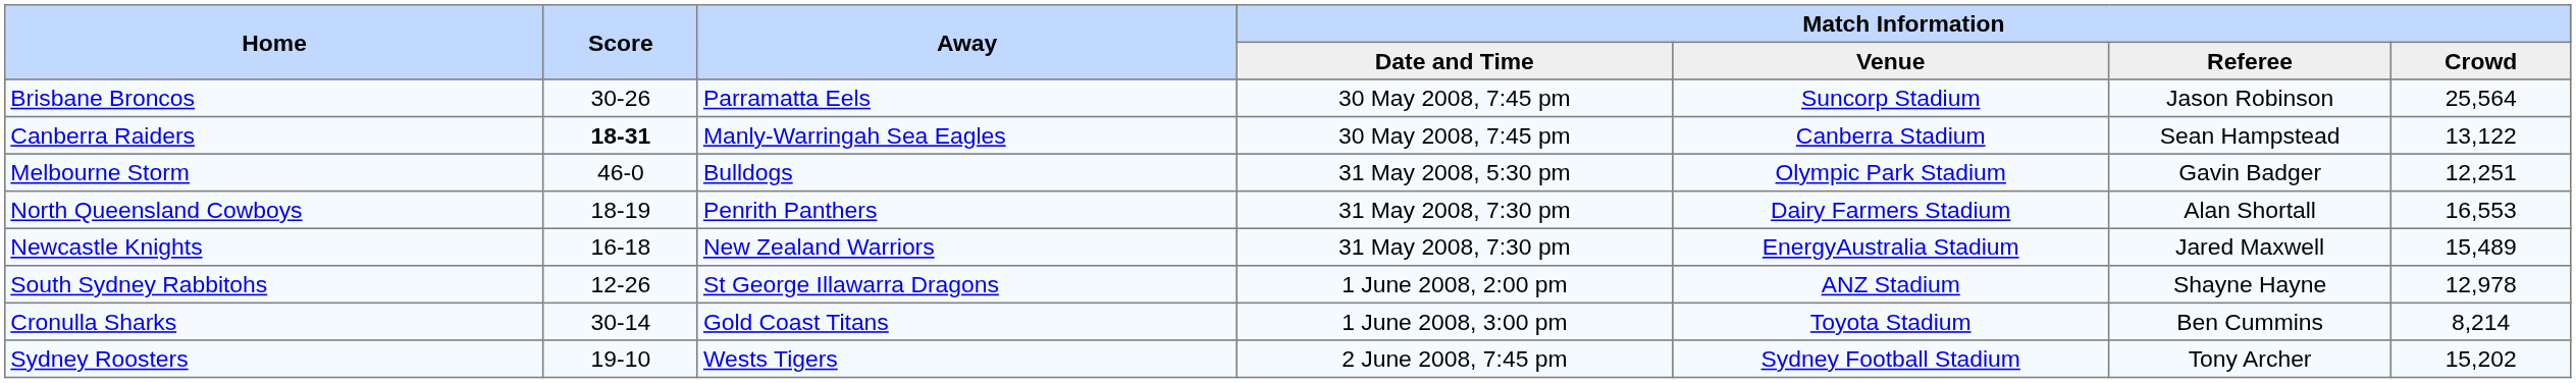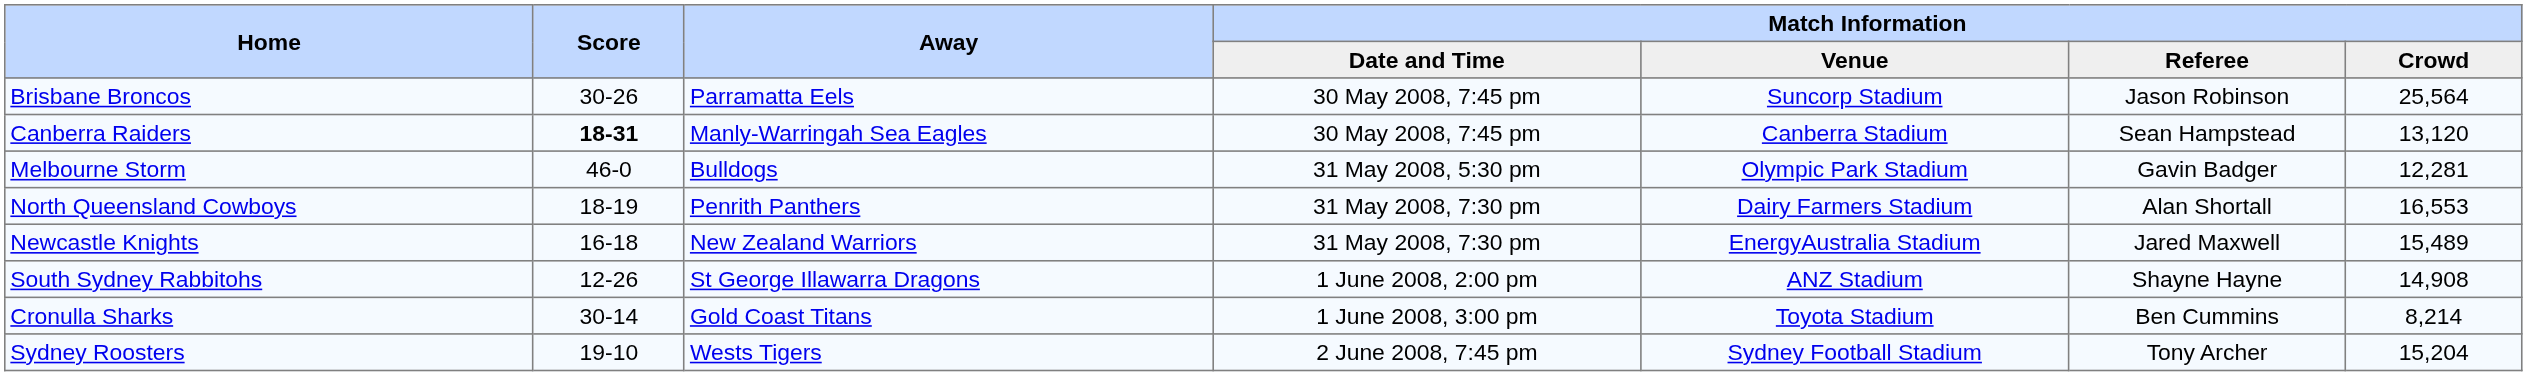 <table border=1 style="border-collapse:collapse; font-size:90%;" cellpadding=3 cellspacing=0 width=100%>
 <tr bgcolor=#C1D8FF>
 <th rowspan=2 width=21%>Home</th>
 <th rowspan=2 width=6%>Score</th>
 <th rowspan=2 width=21%>Away</th>
 <th colspan=6>Match Information</th>
 </tr>
 <tr bgcolor=#EFEFEF>
 <th width=17%>Date and Time</th>
 <th width=17%>Venue</th>
 <th width=11%>Referee</th>
 <th width=7%>Crowd</th>
 </tr>
 <tr align=center bgcolor=#F5FAFF>
 <td align=left> <a href='#'>Brisbane Broncos</a></td>
 <td>30-26</td>
 <td align=left> <a href='#'>Parramatta Eels</a></td>
 <td>30 May 2008, 7:45 pm</td>
 <td><a href='#'>Suncorp Stadium</a></td>
 <td>Jason Robinson</td>
 <td>25,564</td>
 </tr>
 <tr align=center bgcolor=#F5FAFF>
 <td align=left> <a href='#'>Canberra Raiders</a></td>
 <td><strong>18-31</strong></td>
 <td align=left> <a href='#'>Manly-Warringah Sea Eagles</a></td>
 <td>30 May 2008, 7:45 pm</td>
 <td><a href='#'>Canberra Stadium</a></td>
 <td>Sean Hampstead</td>
-<td>13,122</td>
+<td>13,120</td>
 </tr>
 <tr align=center bgcolor=#F5FAFF>
 <td align=left> <a href='#'>Melbourne Storm</a></td>
 <td>46-0</td>
 <td align=left> <a href='#'>Bulldogs</a></td>
 <td>31 May 2008, 5:30 pm</td>
 <td><a href='#'>Olympic Park Stadium</a></td>
 <td>Gavin Badger</td>
-<td>12,251</td>
+<td>12,281</td>
 </tr>
 <tr align=center bgcolor=#F5FAFF>
 <td align=left> <a href='#'>North Queensland Cowboys</a></td>
 <td>18-19</td>
 <td align=left> <a href='#'>Penrith Panthers</a></td>
 <td>31 May 2008, 7:30 pm</td>
 <td><a href='#'>Dairy Farmers Stadium</a></td>
 <td>Alan Shortall</td>
 <td>16,553</td>
 </tr>
 <tr align=center bgcolor=#F5FAFF>
 <td align=left> <a href='#'>Newcastle Knights</a></td>
 <td>16-18</td>
 <td align=left> <a href='#'>New Zealand Warriors</a></td>
 <td>31 May 2008, 7:30 pm</td>
 <td><a href='#'>EnergyAustralia Stadium</a></td>
 <td>Jared Maxwell</td>
 <td>15,489</td>
 </tr>
 <tr align=center bgcolor=#F5FAFF>
 <td align=left> <a href='#'>South Sydney Rabbitohs</a></td>
 <td>12-26</td>
 <td align=left> <a href='#'>St George Illawarra Dragons</a></td>
 <td>1 June 2008, 2:00 pm</td>
 <td><a href='#'>ANZ Stadium</a></td>
 <td>Shayne Hayne</td>
-<td>12,978</td>
+<td>14,908</td>
 </tr>
 <tr align=center bgcolor=#F5FAFF>
 <td align=left> <a href='#'>Cronulla Sharks</a></td>
 <td>30-14</td>
 <td align=left> <a href='#'>Gold Coast Titans</a></td>
 <td>1 June 2008, 3:00 pm</td>
 <td><a href='#'>Toyota Stadium</a></td>
 <td>Ben Cummins</td>
 <td>8,214</td>
 </tr>
 <tr align=center bgcolor=#F5FAFF>
 <td align=left> <a href='#'>Sydney Roosters</a></td>
 <td>19-10</td>
 <td align=left> <a href='#'>Wests Tigers</a></td>
 <td>2 June 2008, 7:45 pm</td>
 <td><a href='#'>Sydney Football Stadium</a></td>
 <td>Tony Archer</td>
-<td>15,202</td>
+<td>15,204</td>
 </tr>
 </table>
